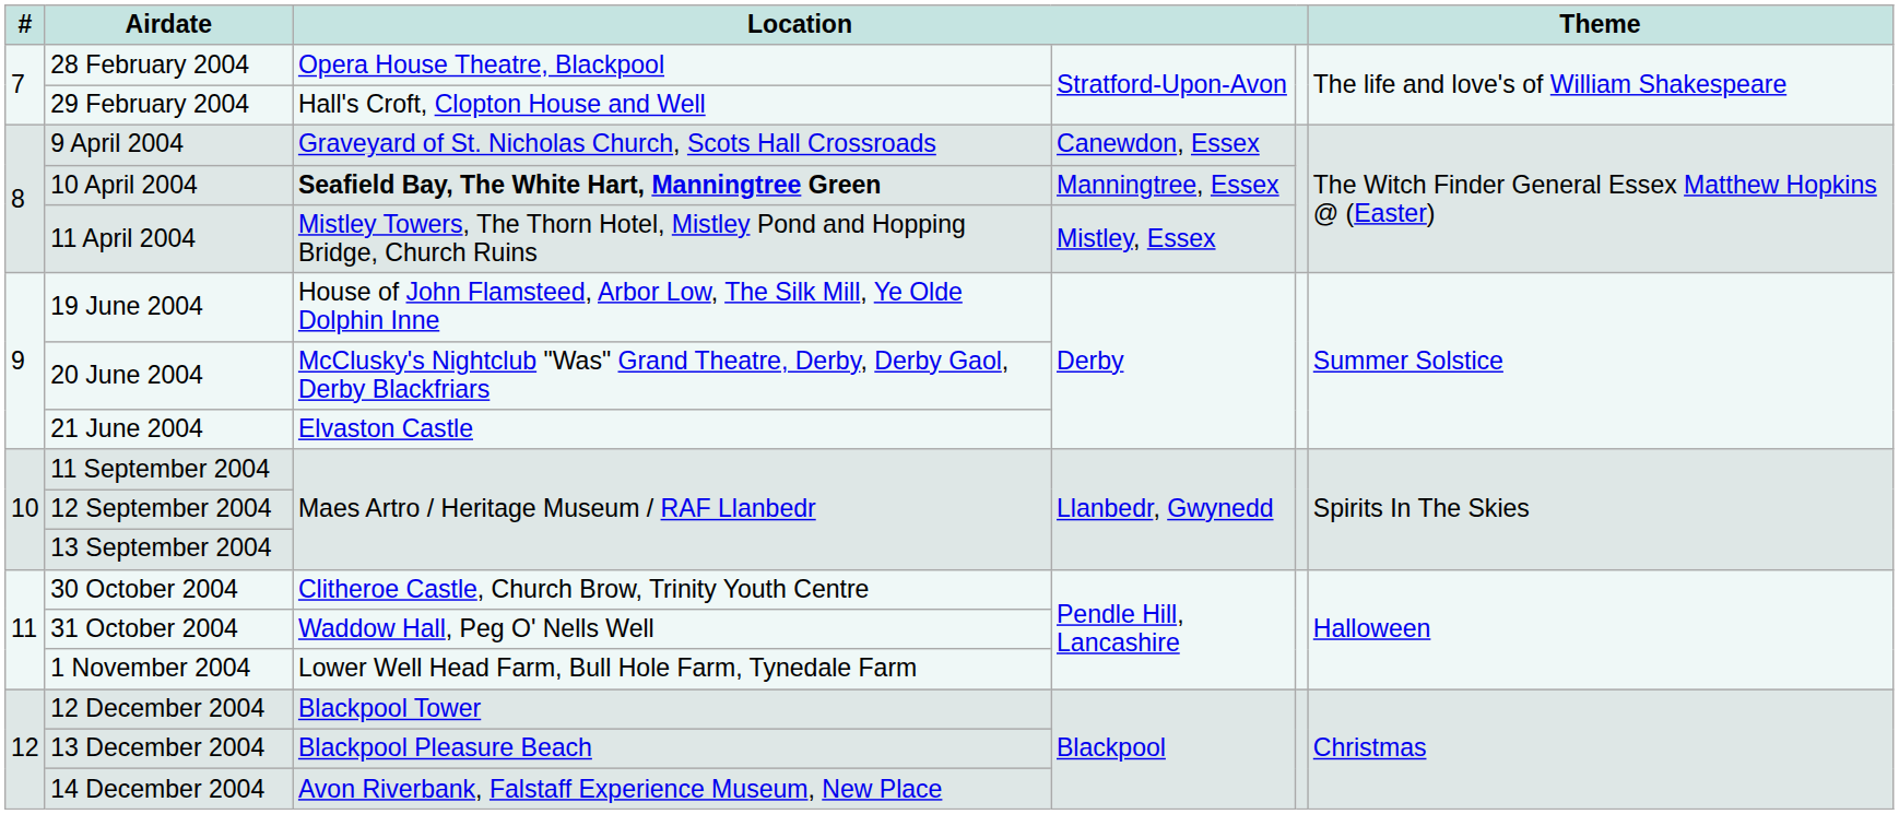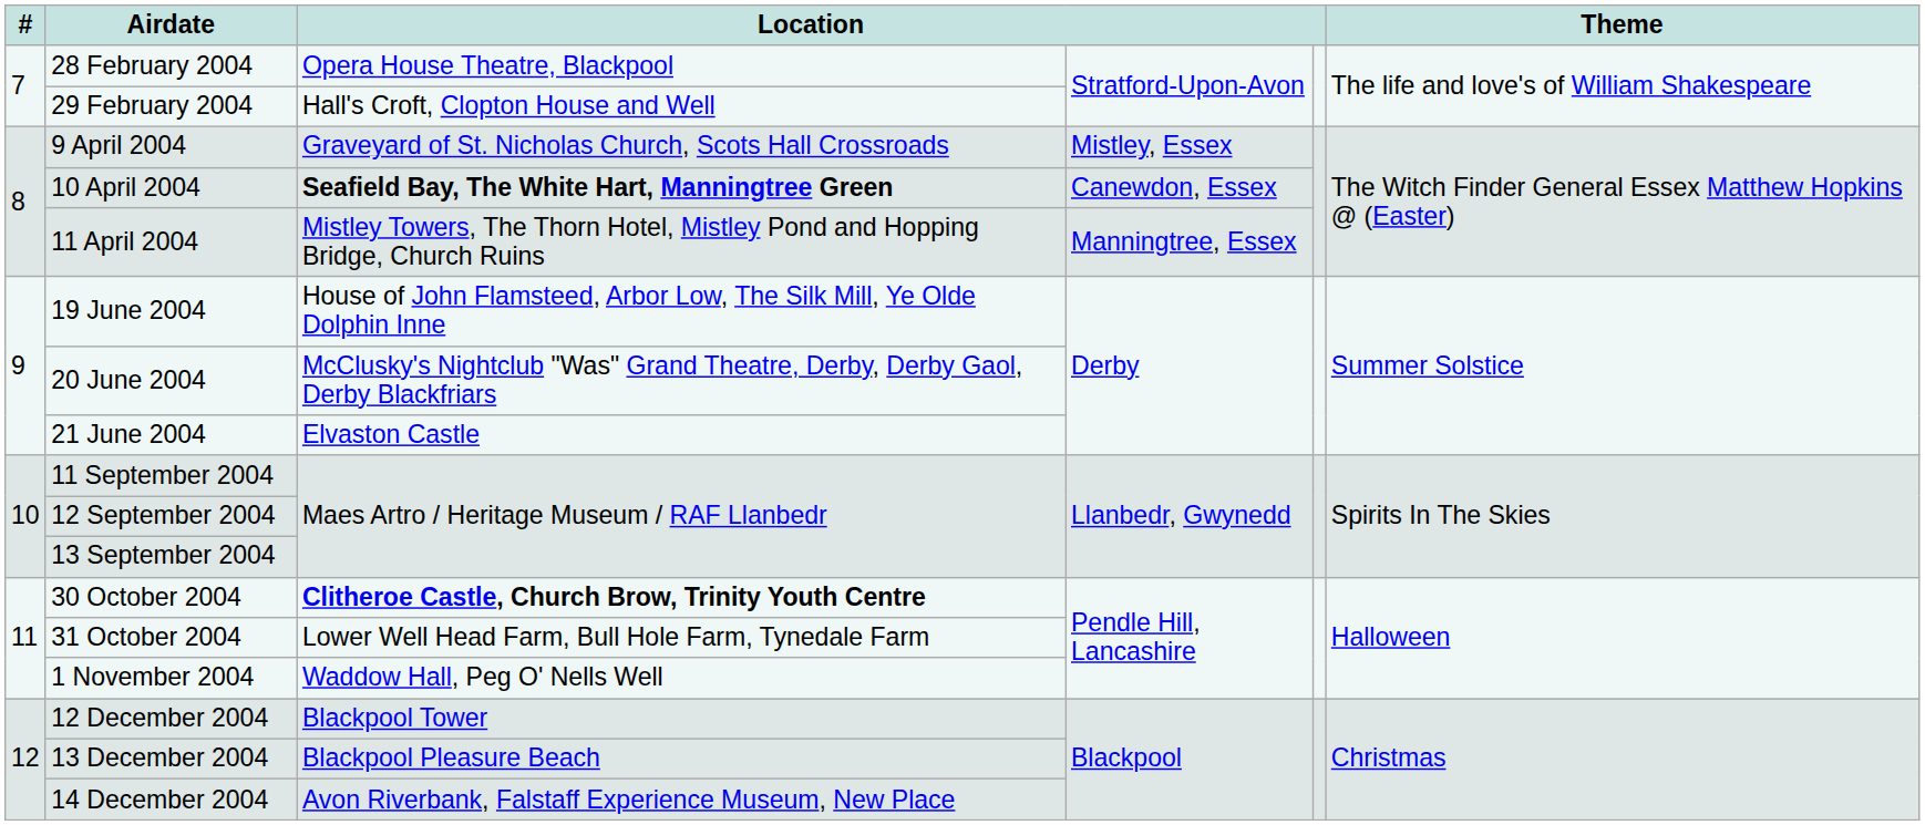 <table class="wikitable" id="series_list" style="width:95%;">
 <tr>
 <th style="background:#c5e4e1;">#</th>
 <th style="background:#c5e4e1; width:150px;">Airdate</th>
 <th style="background:#c5e4e1;" colspan="3">Location</th>
 <th style="background:#c5e4e1;">Theme</th>
 </tr>
 <tr style="background:#eff8f7;">
 <td rowspan="2">7</td>
 <td>28 February 2004</td>
 <td><a href='#'>Opera House Theatre, Blackpool</a></td>
 <td rowspan="2"><a href='#'>Stratford-Upon-Avon</a></td>
 <td rowspan="2"></td>
 <td rowspan="2">The life and love's of <a href='#'>William Shakespeare</a></td>
 </tr>
 <tr style="background:#eff8f7;">
 <td>29 February 2004</td>
 <td>Hall's Croft, <a href='#'>Clopton House and Well</a></td>
 </tr>
 <tr style="background:#dee7e6;">
 <td rowspan="3">8</td>
 <td>9 April 2004</td>
 <td><a href='#'>Graveyard of St. Nicholas Church</a>, <a href='#'>Scots Hall Crossroads</a></td>
-<td><a href='#'>Canewdon</a>, <a href='#'>Essex</a></td>
+<td><a href='#'>Mistley</a>, <a href='#'>Essex</a></td>
 <td rowspan="3"></td>
 <td rowspan="3">The Witch Finder General Essex <a href='#'>Matthew Hopkins</a> @ (<a href='#'>Easter</a>)</td>
 </tr>
 <tr style="background:#dee7e6;">
 <td>10 April 2004</td>
 <td><strong>Seafield Bay, The White Hart, <a href='#'>Manningtree</a> Green</strong></td>
-<td><a href='#'>Manningtree</a>, <a href='#'>Essex</a></td>
+<td><a href='#'>Canewdon</a>, <a href='#'>Essex</a></td>
 </tr>
 <tr style="background:#dee7e6;">
 <td>11 April 2004</td>
 <td><a href='#'>Mistley Towers</a>, The Thorn Hotel, <a href='#'>Mistley</a> Pond and Hopping Bridge, Church Ruins</td>
-<td><a href='#'>Mistley</a>, <a href='#'>Essex</a></td>
+<td><a href='#'>Manningtree</a>, <a href='#'>Essex</a></td>
 </tr>
 <tr style="background:#eff8f7;">
 <td rowspan="3">9</td>
 <td>19 June 2004</td>
 <td>House of <a href='#'>John Flamsteed</a>, <a href='#'>Arbor Low</a>, <a href='#'>The Silk Mill</a>, <a href='#'>Ye Olde Dolphin Inne</a></td>
 <td rowspan="3"><a href='#'>Derby</a></td>
 <td rowspan="3"></td>
 <td rowspan="3"><a href='#'>Summer Solstice</a></td>
 </tr>
 <tr style="background:#eff8f7;">
 <td>20 June 2004</td>
 <td><a href='#'>McClusky's Nightclub</a> "Was" <a href='#'>Grand Theatre, Derby</a>, <a href='#'>Derby Gaol</a>, <a href='#'>Derby Blackfriars</a></td>
 </tr>
 <tr style="background:#eff8f7;">
 <td>21 June 2004</td>
 <td><a href='#'>Elvaston Castle</a></td>
 </tr>
 <tr style="background:#dee7e6;">
 <td rowspan="3">10</td>
 <td>11 September 2004</td>
 <td rowspan="3">Maes Artro / Heritage Museum / <a href='#'>RAF Llanbedr</a></td>
 <td rowspan="3"><a href='#'>Llanbedr</a>, <a href='#'>Gwynedd</a></td>
 <td rowspan="3"></td>
 <td rowspan="3">Spirits In The Skies</td>
 </tr>
 <tr style="background:#dee7e6;">
 <td>12 September 2004</td>
 </tr>
 <tr style="background:#dee7e6;">
 <td>13 September 2004</td>
 </tr>
 <tr style="background:#eff8f7;">
 <td rowspan="3">11</td>
 <td>30 October 2004</td>
-<td><a href='#'>Clitheroe Castle</a>, Church Brow, Trinity Youth Centre</td>
+<td><strong><a href='#'>Clitheroe Castle</a>, Church Brow, Trinity Youth Centre</strong></td>
 <td rowspan="3"><a href='#'>Pendle Hill</a>, <a href='#'>Lancashire</a></td>
 <td rowspan="3"></td>
 <td rowspan="3"><a href='#'>Halloween</a></td>
 </tr>
 <tr style="background:#eff8f7;">
 <td>31 October 2004</td>
-<td><a href='#'>Waddow Hall</a>, Peg O' Nells Well</td>
+<td>Lower Well Head Farm, Bull Hole Farm, Tynedale Farm</td>
 </tr>
 <tr style="background:#eff8f7;">
 <td>1 November 2004</td>
-<td>Lower Well Head Farm, Bull Hole Farm, Tynedale Farm</td>
+<td><a href='#'>Waddow Hall</a>, Peg O' Nells Well</td>
 </tr>
 <tr style="background:#dee7e6;">
 <td rowspan="3">12</td>
 <td>12 December 2004</td>
 <td><a href='#'>Blackpool Tower</a></td>
 <td rowspan="3"><a href='#'>Blackpool</a></td>
 <td rowspan="3"></td>
 <td rowspan="3"><a href='#'>Christmas</a></td>
 </tr>
 <tr style="background:#dee7e6;">
 <td>13 December 2004</td>
 <td><a href='#'>Blackpool Pleasure Beach</a></td>
 </tr>
 <tr style="background:#dee7e6;">
 <td>14 December 2004</td>
 <td><a href='#'>Avon Riverbank</a>, <a href='#'>Falstaff Experience Museum</a>, <a href='#'>New Place</a></td>
 </tr>
 </table>
